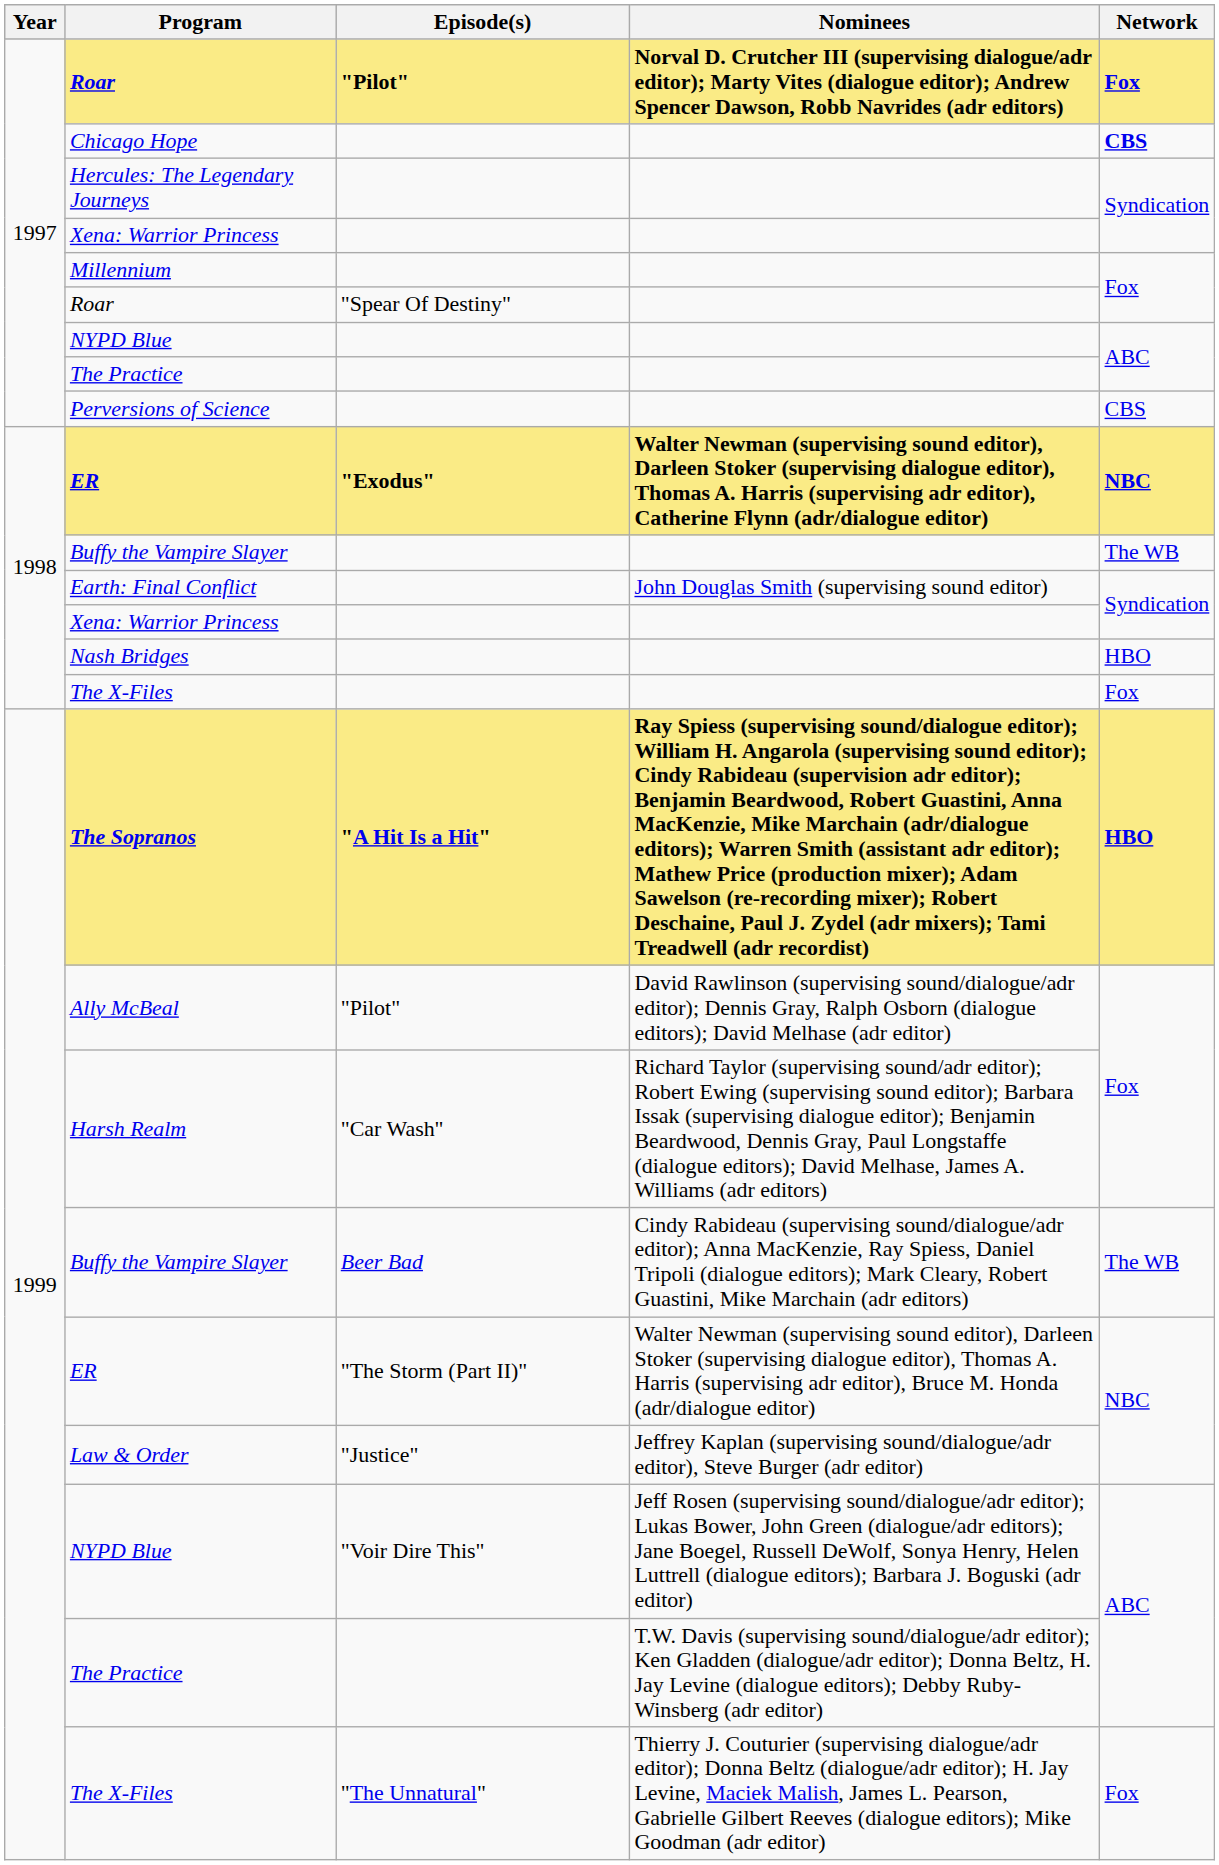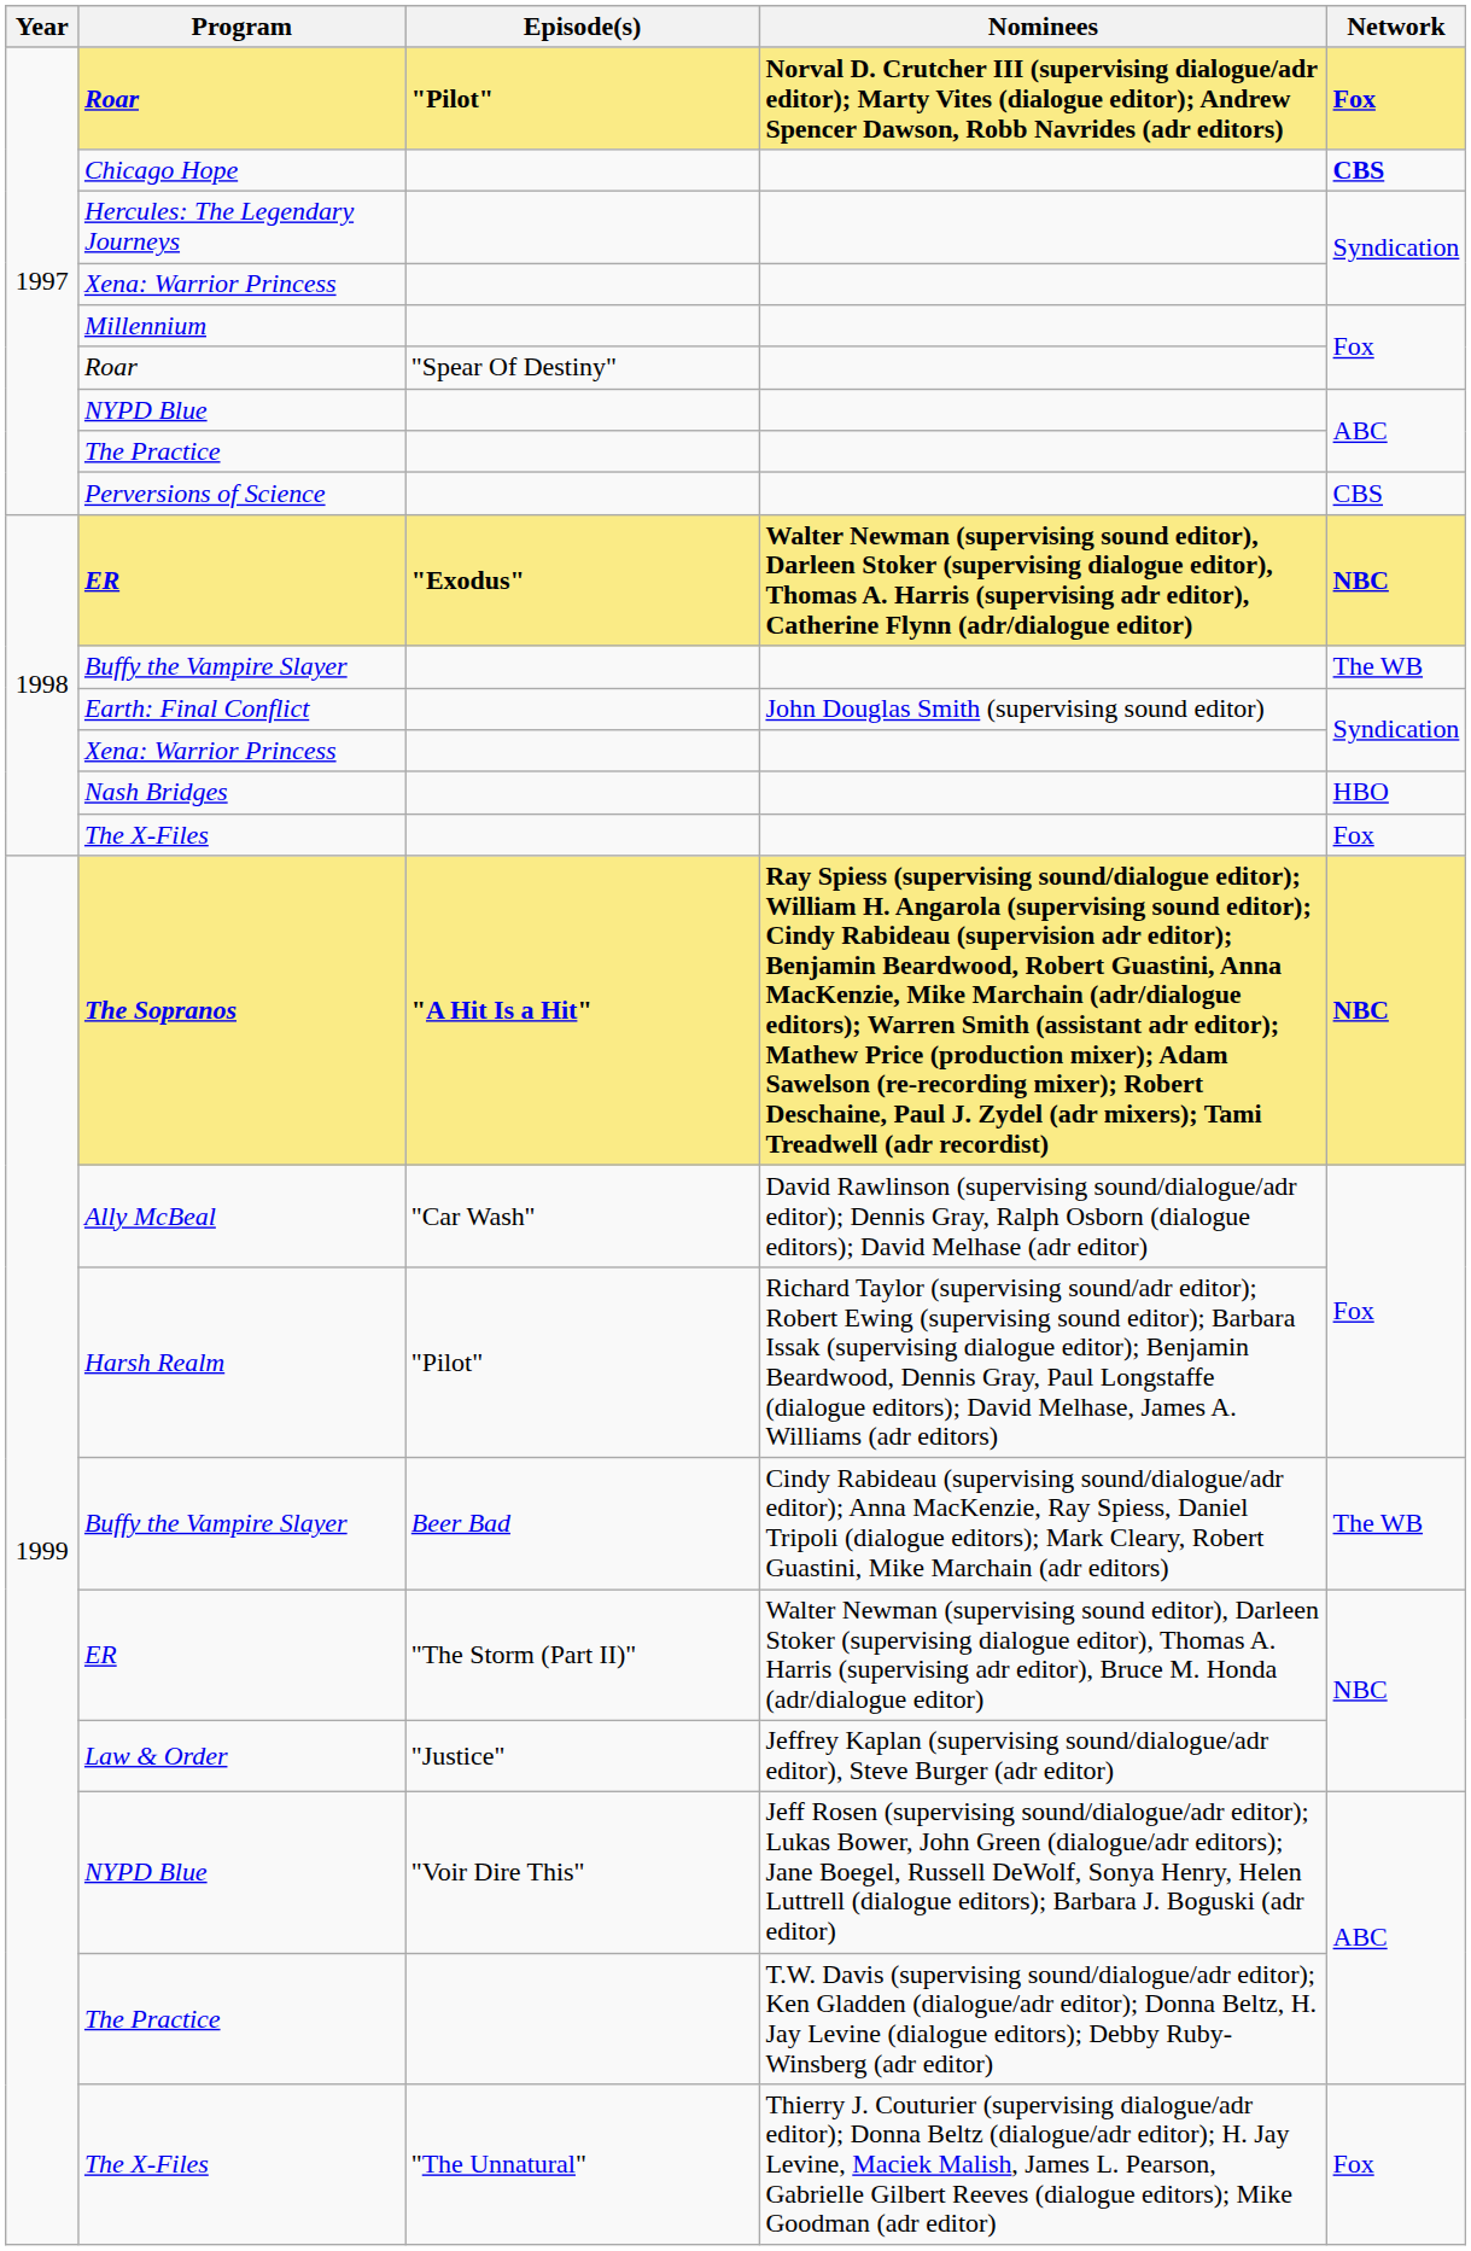 <table class="wikitable" style="width:100%">
 <tr bgcolor="#bebebe">
 <th width="5%">Year</th>
 <th width="23%">Program</th>
 <th width="25%">Episode(s)</th>
 <th width="40%">Nominees</th>
 <th width="7%">Network</th>
 </tr>
 <tr>
 <td rowspan="9" style="text-align:center;">1997<br></td>
 <td style="background:#FAEB86;"><strong><em><a href='#'>Roar</a></em></strong></td>
 <td style="background:#FAEB86;"><strong>"Pilot"</strong></td>
 <td style="background:#FAEB86;"><strong>Norval D. Crutcher III (supervising dialogue/adr editor); Marty Vites (dialogue editor); Andrew Spencer Dawson, Robb Navrides (adr editors)</strong></td>
 <td style="background:#FAEB86;"><strong><a href='#'>Fox</a></strong></td>
 </tr>
 <tr>
 <td><em><a href='#'>Chicago Hope</a></em></td>
 <td></td>
 <td></td>
 <td><strong><a href='#'>CBS</a></strong></td>
 </tr>
 <tr>
 <td><em><a href='#'>Hercules: The Legendary Journeys</a></em></td>
 <td></td>
 <td></td>
 <td rowspan="2"><a href='#'>Syndication</a></td>
 </tr>
 <tr>
 <td><em><a href='#'>Xena: Warrior Princess</a></em></td>
 <td></td>
 <td></td>
 </tr>
 <tr>
 <td><em><a href='#'>Millennium</a></em></td>
 <td></td>
 <td></td>
 <td rowspan="2"><a href='#'>Fox</a></td>
 </tr>
 <tr>
 <td><em>Roar</em></td>
 <td>"Spear Of Destiny"</td>
 <td></td>
 </tr>
 <tr>
 <td><em><a href='#'>NYPD Blue</a></em></td>
 <td></td>
 <td></td>
 <td rowspan="2"><a href='#'>ABC</a></td>
 </tr>
 <tr>
 <td><em><a href='#'>The Practice</a></em></td>
 <td></td>
 <td></td>
 </tr>
 <tr>
 <td><em><a href='#'>Perversions of Science</a></em></td>
 <td></td>
 <td></td>
 <td><a href='#'>CBS</a></td>
 </tr>
 <tr>
 <td rowspan="6" style="text-align:center;">1998<br></td>
 <td style="background:#FAEB86;"><strong><em><a href='#'>ER</a></em></strong></td>
 <td style="background:#FAEB86;"><strong>"Exodus" </strong></td>
 <td style="background:#FAEB86;"><strong>Walter Newman (supervising sound editor), Darleen Stoker (supervising dialogue editor), Thomas A. Harris (supervising adr editor), Catherine Flynn (adr/dialogue editor)</strong></td>
 <td style="background:#FAEB86;"><strong><a href='#'>NBC</a></strong></td>
 </tr>
 <tr>
 <td><em><a href='#'>Buffy the Vampire Slayer</a></em></td>
 <td></td>
 <td></td>
 <td><a href='#'>The WB</a></td>
 </tr>
 <tr>
 <td><em><a href='#'>Earth: Final Conflict</a></em></td>
 <td></td>
 <td><a href='#'>John Douglas Smith</a> (supervising sound editor)</td>
 <td rowspan="2"><a href='#'>Syndication</a></td>
 </tr>
 <tr>
 <td><em><a href='#'>Xena: Warrior Princess</a></em></td>
 <td></td>
 <td></td>
 </tr>
 <tr>
 <td><em><a href='#'>Nash Bridges</a></em></td>
 <td></td>
 <td></td>
 <td><a href='#'>HBO</a></td>
 </tr>
 <tr>
 <td><em><a href='#'>The X-Files</a></em></td>
 <td></td>
 <td></td>
 <td><a href='#'>Fox</a></td>
 </tr>
 <tr>
 <td rowspan="9" style="text-align:center;">1999<br></td>
 <td style="background:#FAEB86;"><strong><em><a href='#'>The Sopranos</a></em></strong></td>
 <td style="background:#FAEB86;"><strong>"<a href='#'>A Hit Is a Hit</a>"</strong></td>
 <td style="background:#FAEB86;"><strong>Ray Spiess (supervising sound/dialogue editor); William H. Angarola (supervising sound editor); Cindy Rabideau (supervision adr editor); Benjamin Beardwood, Robert Guastini, Anna MacKenzie, Mike Marchain (adr/dialogue editors); Warren Smith (assistant adr editor); Mathew Price (production mixer); Adam Sawelson (re-recording mixer); Robert Deschaine, Paul J. Zydel (adr mixers); Tami Treadwell (adr recordist)</strong></td>
-<td style="background:#FAEB86;"><strong><a href='#'>HBO</a></strong></td>
+<td style="background:#FAEB86;"><strong><a href='#'>NBC</a></strong></td>
 </tr>
 <tr>
 <td><em><a href='#'>Ally McBeal</a></em></td>
-<td>"Pilot"</td>
+<td>"Car Wash"</td>
 <td>David Rawlinson (supervising sound/dialogue/adr editor); Dennis Gray, Ralph Osborn (dialogue editors); David Melhase (adr editor)</td>
 <td rowspan="2"><a href='#'>Fox</a></td>
 </tr>
 <tr>
 <td><em><a href='#'>Harsh Realm</a></em></td>
-<td>"Car Wash"</td>
+<td>"Pilot"</td>
 <td>Richard Taylor (supervising sound/adr editor); Robert Ewing (supervising sound editor); Barbara Issak (supervising dialogue editor); Benjamin Beardwood, Dennis Gray, Paul Longstaffe (dialogue editors); David Melhase, James A. Williams (adr editors)</td>
 </tr>
 <tr>
 <td><em><a href='#'>Buffy the Vampire Slayer</a></em></td>
 <td><em><a href='#'>Beer Bad</a></em></td>
 <td>Cindy Rabideau (supervising sound/dialogue/adr editor); Anna MacKenzie, Ray Spiess, Daniel Tripoli (dialogue editors); Mark Cleary, Robert Guastini, Mike Marchain (adr editors)</td>
 <td><a href='#'>The WB</a></td>
 </tr>
 <tr>
 <td><em><a href='#'>ER</a></em></td>
 <td>"The Storm (Part II)"</td>
 <td>Walter Newman (supervising sound editor), Darleen Stoker (supervising dialogue editor), Thomas A. Harris (supervising adr editor), Bruce M. Honda (adr/dialogue editor)</td>
 <td rowspan="2"><a href='#'>NBC</a></td>
 </tr>
 <tr>
 <td><em><a href='#'>Law & Order</a></em></td>
 <td>"Justice"</td>
 <td>Jeffrey Kaplan (supervising sound/dialogue/adr editor), Steve Burger (adr editor)</td>
 </tr>
 <tr>
 <td><em><a href='#'>NYPD Blue</a></em></td>
 <td>"Voir Dire This"</td>
 <td>Jeff Rosen (supervising sound/dialogue/adr editor); Lukas Bower, John Green (dialogue/adr editors); Jane Boegel, Russell DeWolf, Sonya Henry, Helen Luttrell (dialogue editors); Barbara J. Boguski (adr editor)</td>
 <td rowspan="2"><a href='#'>ABC</a></td>
 </tr>
 <tr>
 <td><em><a href='#'>The Practice</a></em></td>
 <td></td>
 <td>T.W. Davis (supervising sound/dialogue/adr editor); Ken Gladden (dialogue/adr editor); Donna Beltz, H. Jay Levine (dialogue editors); Debby Ruby-Winsberg (adr editor)</td>
 </tr>
 <tr>
 <td><em><a href='#'>The X-Files</a></em></td>
 <td>"<a href='#'>The Unnatural</a>"</td>
 <td>Thierry J. Couturier (supervising dialogue/adr editor); Donna Beltz (dialogue/adr editor); H. Jay Levine, <a href='#'>Maciek Malish</a>, James L. Pearson, Gabrielle Gilbert Reeves (dialogue editors); Mike Goodman (adr editor)</td>
 <td><a href='#'>Fox</a></td>
 </tr>
 </table>
